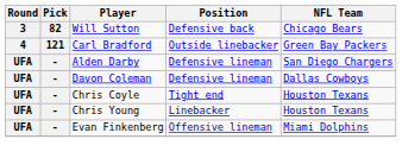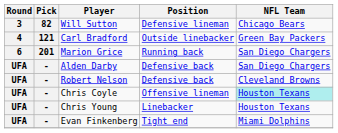 <table class="wikitable" style="font-size: 95%;">
 <tr>
 <th>Round</th>
 <th>Pick</th>
 <th>Player</th>
 <th>Position</th>
 <th>NFL Team</th>
 </tr>
 <tr>
 <th>3</th>
 <th>82</th>
 <td><a href='#'>Will Sutton</a></td>
-<td><a href='#'>Defensive back</a></td>
+<td><a href='#'>Defensive lineman</a></td>
 <td><a href='#'>Chicago Bears</a></td>
 </tr>
 <tr>
 <th>4</th>
 <th>121</th>
 <td><a href='#'>Carl Bradford</a></td>
 <td><a href='#'>Outside linebacker</a></td>
 <td><a href='#'>Green Bay Packers</a></td>
 </tr>
 <tr>
-<th>UFA</th>
-<th>-</th>
-<td><a href='#'>Alden Darby</a></td>
-<td><a href='#'>Defensive lineman</a></td>
+<th>6</th>
+<th>201</th>
+<td><a href='#'>Marion Grice</a></td>
+<td><a href='#'>Running back</a></td>
 <td><a href='#'>San Diego Chargers</a></td>
 </tr>
 <tr>
 <th>UFA</th>
 <th>-</th>
-<td><a href='#'>Davon Coleman</a></td>
-<td><a href='#'>Defensive lineman</a></td>
-<td><a href='#'>Dallas Cowboys</a></td>
+<td><a href='#'>Alden Darby</a></td>
+<td><a href='#'>Defensive back</a></td>
+<td><a href='#'>San Diego Chargers</a></td>
+</tr>
+<tr>
+<th>UFA</th>
+<th>-</th>
+<td><a href='#'>Robert Nelson</a></td>
+<td><a href='#'>Defensive back</a></td>
+<td><a href='#'>Cleveland Browns</a></td>
 </tr>
 <tr>
 <th>UFA</th>
 <th>-</th>
 <td>Chris Coyle</td>
-<td><a href='#'>Tight end</a></td>
-<td><a href='#'>Houston Texans</a></td>
+<td><a href='#'>Offensive lineman</a></td>
+<td style="background: paleturquoise;"><a href='#'>Houston Texans</a></td>
 </tr>
 <tr>
 <th>UFA</th>
 <th>-</th>
 <td>Chris Young</td>
 <td><a href='#'>Linebacker</a></td>
 <td><a href='#'>Houston Texans</a></td>
 </tr>
 <tr>
 <th>UFA</th>
 <th>-</th>
 <td>Evan Finkenberg</td>
-<td><a href='#'>Offensive lineman</a></td>
+<td><a href='#'>Tight end</a></td>
 <td><a href='#'>Miami Dolphins</a></td>
 </tr>
 <tr>
 </tr>
 </table>
